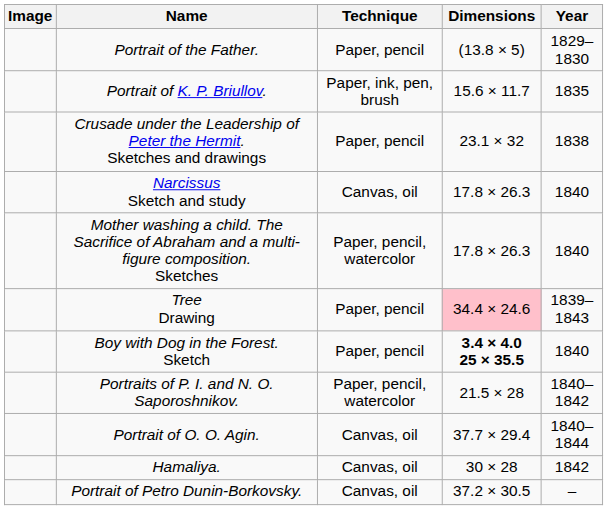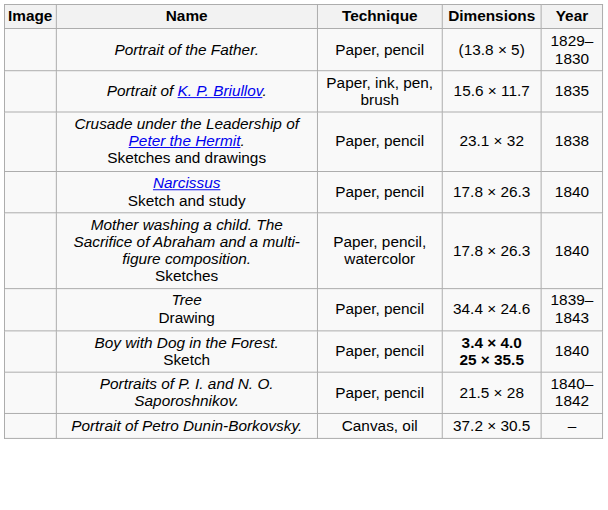 <table class="wikitable sortable" style="width:100%; text-align:center;">
 <tr>
 <th class="unsortable">Image</th>
 <th>Name</th>
 <th style="min-width:6em;">Technique</th>
 <th style="min-width:6em;">Dimensions</th>
 <th class="unsortable">Year</th>
 </tr>
 <tr>
 <td></td>
 <td><em>Portrait of the Father.</em></td>
 <td>Paper, pencil</td>
 <td>(13.8 × 5)</td>
 <td>1829–1830</td>
 </tr>
 <tr>
 <td></td>
 <td><em>Portrait of <a href='#'>K. P. Briullov</a>.</em></td>
 <td>Paper, ink, pen, brush</td>
 <td>15.6 × 11.7</td>
 <td>1835</td>
 </tr>
 <tr>
 <td></td>
 <td><em>Crusade under the Leadership of <a href='#'>Peter the Hermit</a>.</em><br> Sketches and drawings</td>
 <td>Paper, pencil</td>
 <td>23.1 × 32</td>
 <td>1838</td>
 </tr>
 <tr>
 <td></td>
 <td><em><a href='#'>Narcissus</a></em><br> Sketch and study</td>
-<td>Canvas, oil</td>
+<td>Paper, pencil</td>
 <td>17.8 × 26.3</td>
 <td>1840</td>
 </tr>
 <tr>
 <td></td>
 <td><em>Mother washing a child. The Sacrifice of Abraham and a multi-figure composition.</em><br> Sketches</td>
 <td>Paper, pencil, watercolor</td>
 <td>17.8 × 26.3</td>
 <td>1840</td>
 </tr>
 <tr>
 <td></td>
 <td><em>Tree</em><br> Drawing</td>
 <td>Paper, pencil</td>
-<td style="background: pink;">34.4 × 24.6</td>
+<td>34.4 × 24.6</td>
 <td>1839–1843</td>
 </tr>
 <tr>
 <td></td>
 <td><em>Boy with Dog in the Forest.</em><br> Sketch</td>
 <td>Paper, pencil</td>
 <td><strong>3.4 × 4.0 <br>25 × 35.5</strong></td>
 <td>1840</td>
 </tr>
 <tr>
 <td></td>
 <td><em>Portraits of P. I. and N. O. Saporoshnikov.</em></td>
-<td>Paper, pencil, watercolor</td>
+<td>Paper, pencil</td>
 <td>21.5 × 28</td>
 <td>1840–1842</td>
-</tr>
-<tr>
-<td></td>
-<td><em>Portrait of O. O. Agin.</em></td>
-<td>Canvas, oil</td>
-<td>37.7 × 29.4</td>
-<td>1840–1844</td>
-</tr>
-<tr>
-<td></td>
-<td><em>Hamaliya.</em></td>
-<td>Canvas, oil</td>
-<td>30 × 28</td>
-<td>1842</td>
 </tr>
 <tr>
 <td></td>
 <td><em>Portrait of Petro Dunin-Borkovsky.</em></td>
 <td>Canvas, oil</td>
 <td>37.2 × 30.5</td>
 <td>–</td>
 </tr>
 </table>
